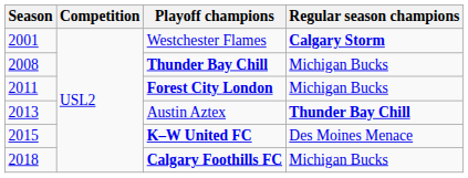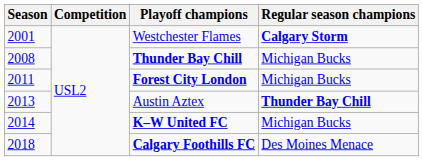 <table class="wikitable">
 <tr>
 <th>Season</th>
 <th>Competition</th>
 <th>Playoff champions</th>
 <th>Regular season champions</th>
 </tr>
 <tr>
 <td><a href='#'>2001</a></td>
 <td rowspan=6><a href='#'>USL2</a></td>
 <td><a href='#'>Westchester Flames</a></td>
 <td><strong><a href='#'>Calgary Storm</a></strong></td>
 </tr>
 <tr>
 <td><a href='#'>2008</a></td>
 <td><strong><a href='#'>Thunder Bay Chill</a></strong></td>
 <td><a href='#'>Michigan Bucks</a></td>
 </tr>
 <tr>
 <td><a href='#'>2011</a></td>
 <td><strong><a href='#'>Forest City London</a></strong></td>
 <td><a href='#'>Michigan Bucks</a></td>
 </tr>
 <tr>
 <td><a href='#'>2013</a></td>
 <td><a href='#'>Austin Aztex</a></td>
 <td><strong><a href='#'>Thunder Bay Chill</a></strong></td>
 </tr>
 <tr>
-<td><a href='#'>2015</a></td>
+<td><a href='#'>2014</a></td>
 <td><strong><a href='#'>K–W United FC</a></strong></td>
-<td><a href='#'>Des Moines Menace</a></td>
+<td><a href='#'>Michigan Bucks</a></td>
 </tr>
 <tr>
 <td><a href='#'>2018</a></td>
 <td><strong><a href='#'>Calgary Foothills FC</a></strong></td>
-<td><a href='#'>Michigan Bucks</a></td>
+<td><a href='#'>Des Moines Menace</a></td>
 </tr>
 </table>
